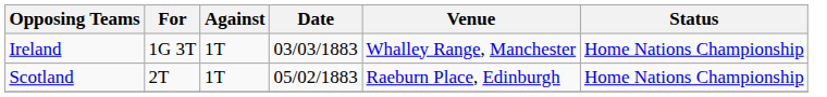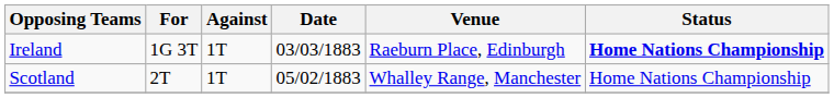 <table class="wikitable">
 <tr>
 <th>Opposing Teams</th>
 <th>For</th>
 <th>Against</th>
 <th>Date</th>
 <th>Venue</th>
 <th>Status</th>
 </tr>
 <tr>
 <td><a href='#'>Ireland</a></td>
 <td>1G 3T</td>
 <td>1T</td>
 <td>03/03/1883</td>
-<td><a href='#'>Whalley Range</a>, <a href='#'>Manchester</a></td>
-<td><a href='#'>Home Nations Championship</a></td>
+<td><a href='#'>Raeburn Place</a>, <a href='#'>Edinburgh</a></td>
+<td><strong><a href='#'>Home Nations Championship</a></strong></td>
 </tr>
 <tr>
 <td><a href='#'>Scotland</a></td>
 <td>2T</td>
 <td>1T</td>
 <td>05/02/1883</td>
-<td><a href='#'>Raeburn Place</a>, <a href='#'>Edinburgh</a></td>
+<td><a href='#'>Whalley Range</a>, <a href='#'>Manchester</a></td>
 <td><a href='#'>Home Nations Championship</a></td>
 </tr>
 <tr>
 </tr>
 </table>
